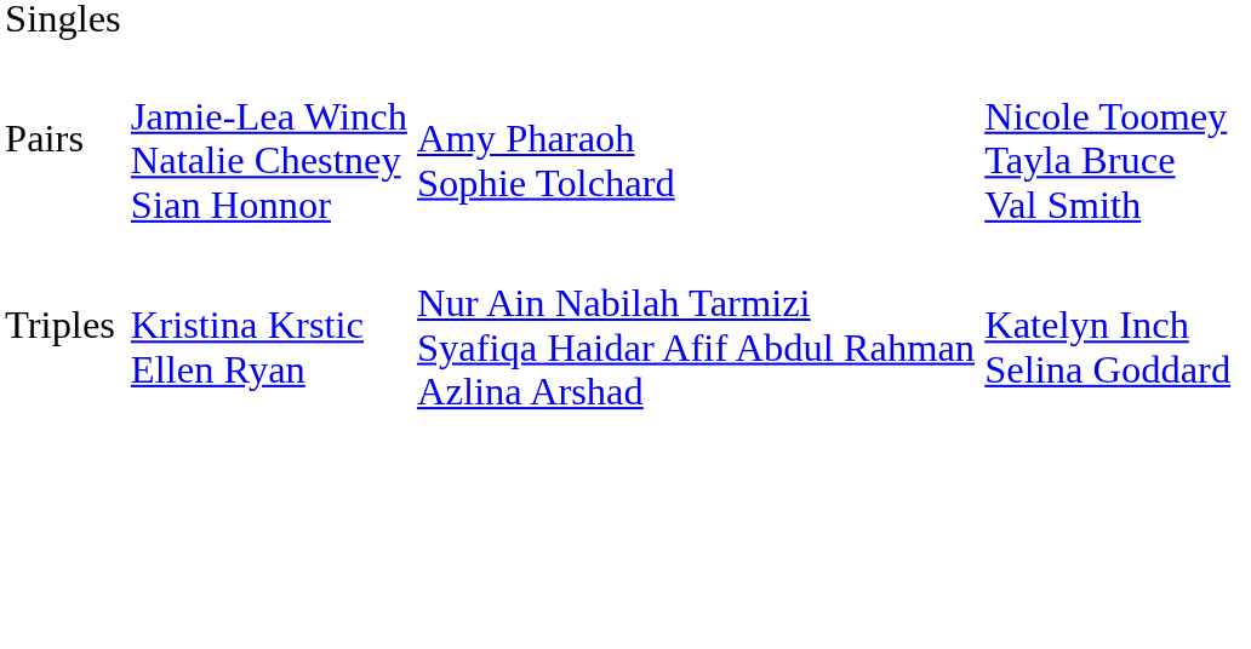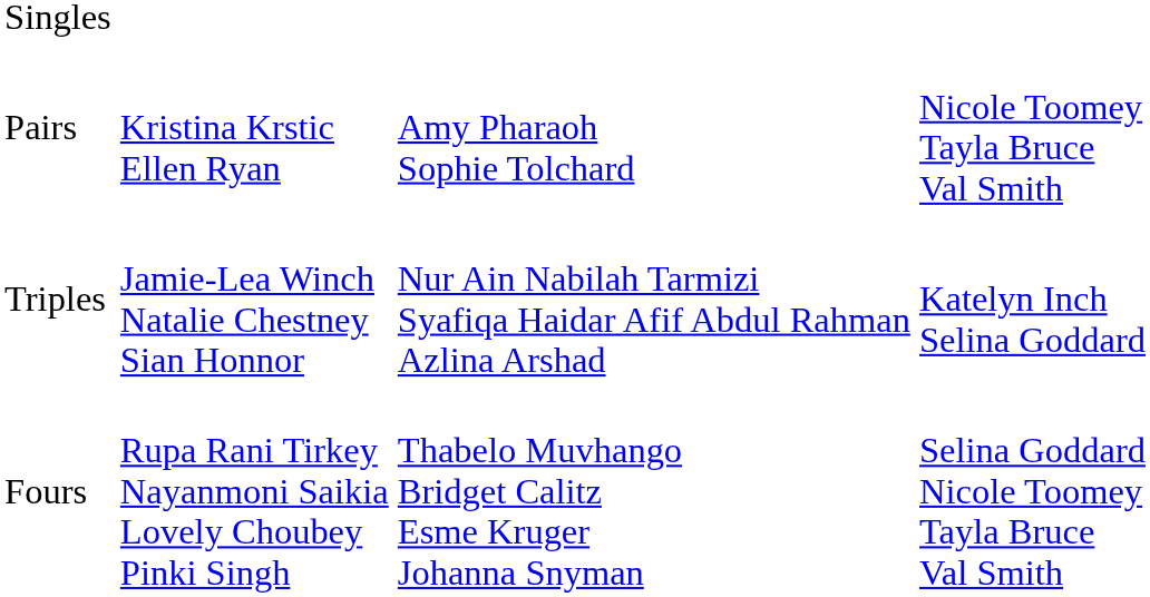 <table>
 <tr>
 <td>Singles<br></td>
 <td></td>
 <td></td>
 <td></td>
 </tr>
 <tr>
 <td>Pairs<br></td>
-<td><br><a href='#'>Jamie-Lea Winch</a><br><a href='#'>Natalie Chestney</a><br><a href='#'>Sian Honnor</a></td>
+<td><br><a href='#'>Kristina Krstic</a><br><a href='#'>Ellen Ryan</a></td>
 <td><br><a href='#'>Amy Pharaoh</a><br><a href='#'>Sophie Tolchard</a></td>
 <td><br><a href='#'>Nicole Toomey</a><br><a href='#'>Tayla Bruce</a><br><a href='#'>Val Smith</a></td>
 </tr>
 <tr>
 <td>Triples<br></td>
-<td><br><a href='#'>Kristina Krstic</a><br><a href='#'>Ellen Ryan</a></td>
+<td><br><a href='#'>Jamie-Lea Winch</a><br><a href='#'>Natalie Chestney</a><br><a href='#'>Sian Honnor</a></td>
 <td><br><a href='#'>Nur Ain Nabilah Tarmizi</a><br><a href='#'>Syafiqa Haidar Afif Abdul Rahman</a><br><a href='#'>Azlina Arshad</a></td>
 <td><br><a href='#'>Katelyn Inch</a><br><a href='#'>Selina Goddard</a></td>
 </tr>
+<tr>
+<td>Fours<br></td>
+<td><br><a href='#'>Rupa Rani Tirkey</a><br><a href='#'>Nayanmoni Saikia</a><br><a href='#'>Lovely Choubey</a><br><a href='#'>Pinki Singh</a></td>
+<td><br><a href='#'>Thabelo Muvhango</a><br><a href='#'>Bridget Calitz</a><br><a href='#'>Esme Kruger</a><br><a href='#'>Johanna Snyman</a></td>
+<td><br><a href='#'>Selina Goddard</a><br><a href='#'>Nicole Toomey</a><br><a href='#'>Tayla Bruce</a><br><a href='#'>Val Smith</a></td>
+</tr>
 </table>
